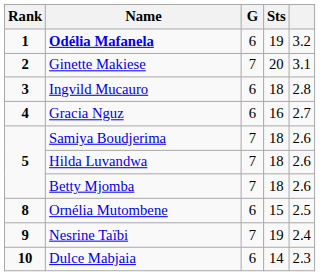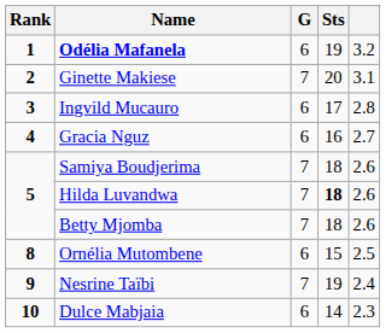 <table class="wikitable" style="text-align:center; font-size:90%;">
 <tr>
 <th width=10px>Rank</th>
 <th width=185px>Name</th>
 <th width=15px>G</th>
 <th width=10px>Sts</th>
 <th width=10px></th>
 </tr>
 <tr>
 <td><strong>1</strong></td>
 <td align=left> <strong><a href='#'>Odélia Mafanela</a></strong></td>
 <td>6</td>
 <td>19</td>
 <td>3.2</td>
 </tr>
 <tr>
 <td><strong>2</strong></td>
 <td align=left> <a href='#'>Ginette Makiese</a></td>
 <td>7</td>
 <td>20</td>
 <td>3.1</td>
 </tr>
 <tr>
 <td><strong>3</strong></td>
 <td align=left> <a href='#'>Ingvild Mucauro</a></td>
 <td>6</td>
-<td>18</td>
+<td>17</td>
 <td>2.8</td>
 </tr>
 <tr>
 <td><strong>4</strong></td>
 <td align=left> <a href='#'>Gracia Nguz</a></td>
 <td>6</td>
 <td>16</td>
 <td>2.7</td>
 </tr>
 <tr>
 <td rowspan=3><strong>5</strong></td>
 <td align=left> <a href='#'>Samiya Boudjerima</a></td>
 <td>7</td>
 <td>18</td>
 <td>2.6</td>
 </tr>
 <tr>
 <td align=left> <a href='#'>Hilda Luvandwa</a></td>
 <td>7</td>
-<td>18</td>
+<td><strong>18</strong></td>
 <td>2.6</td>
 </tr>
 <tr>
 <td align=left> <a href='#'>Betty Mjomba</a></td>
 <td>7</td>
 <td>18</td>
 <td>2.6</td>
 </tr>
 <tr>
 <td><strong>8</strong></td>
 <td align=left> <a href='#'>Ornélia Mutombene</a></td>
 <td>6</td>
 <td>15</td>
 <td>2.5</td>
 </tr>
 <tr>
 <td><strong>9</strong></td>
 <td align=left> <a href='#'>Nesrine Taïbi</a></td>
 <td>7</td>
 <td>19</td>
 <td>2.4</td>
 </tr>
 <tr>
 <td><strong>10</strong></td>
 <td align=left> <a href='#'>Dulce Mabjaia</a></td>
 <td>6</td>
 <td>14</td>
 <td>2.3</td>
 </tr>
 </table>
